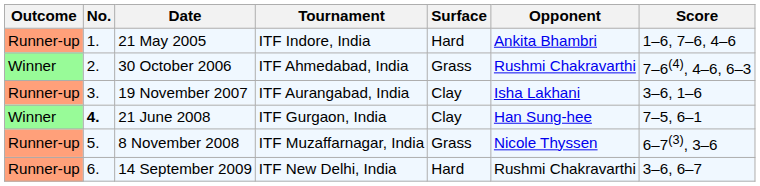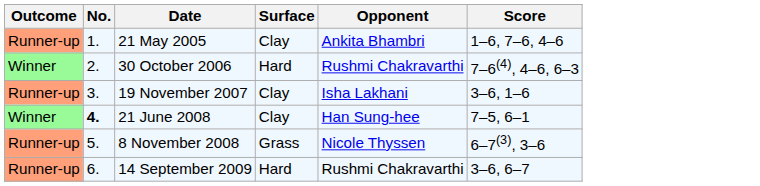 <table class="sortable wikitable">
 <tr>
 <th>Outcome</th>
 <th>No.</th>
 <th>Date</th>
-<th>Tournament</th>
 <th>Surface</th>
 <th>Opponent</th>
 <th class="unsortable">Score</th>
 </tr>
 <tr style="background:#f0f8ff;">
 <td bgcolor="FFA07A">Runner-up</td>
 <td>1.</td>
 <td>21 May 2005</td>
-<td>ITF Indore, India</td>
-<td>Hard</td>
+<td>Clay</td>
 <td> <a href='#'>Ankita Bhambri</a></td>
 <td>1–6, 7–6, 4–6</td>
 </tr>
 <tr style="background:#f0f8ff;">
 <td bgcolor="98FB98">Winner</td>
 <td>2.</td>
 <td>30 October 2006</td>
-<td>ITF Ahmedabad, India</td>
-<td>Grass</td>
+<td>Hard</td>
 <td> <a href='#'>Rushmi Chakravarthi</a></td>
 <td>7–6<sup>(4)</sup>, 4–6, 6–3</td>
 </tr>
 <tr style="background:#f0f8ff;">
 <td bgcolor="FFA07A">Runner-up</td>
 <td>3.</td>
 <td>19 November 2007</td>
-<td>ITF Aurangabad, India</td>
 <td>Clay</td>
 <td> <a href='#'>Isha Lakhani</a></td>
 <td>3–6, 1–6</td>
 </tr>
 <tr style="background:#f0f8ff;">
 <td bgcolor="98FB98">Winner</td>
 <td><strong>4.</strong></td>
 <td>21 June 2008</td>
-<td>ITF Gurgaon, India</td>
 <td>Clay</td>
 <td> <a href='#'>Han Sung-hee</a></td>
 <td>7–5, 6–1</td>
 </tr>
 <tr style="background:#f0f8ff;">
 <td bgcolor="FFA07A">Runner-up</td>
 <td>5.</td>
 <td>8 November 2008</td>
-<td>ITF Muzaffarnagar, India</td>
 <td>Grass</td>
 <td> <a href='#'>Nicole Thyssen</a></td>
 <td>6–7<sup>(3)</sup>, 3–6</td>
 </tr>
 <tr style="background:#f0f8ff;">
 <td bgcolor="FFA07A">Runner-up</td>
 <td>6.</td>
 <td>14 September 2009</td>
-<td>ITF New Delhi, India</td>
 <td>Hard</td>
 <td> Rushmi Chakravarthi</td>
 <td>3–6, 6–7</td>
 </tr>
 </table>
